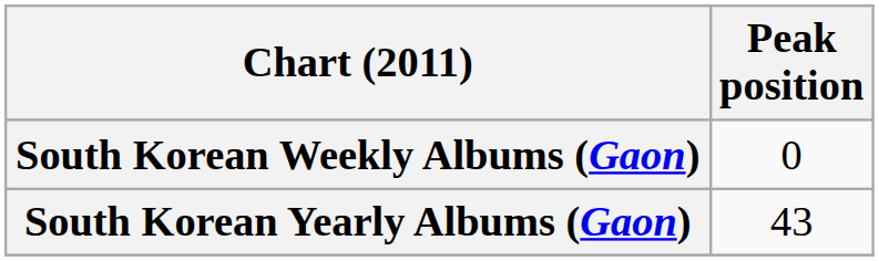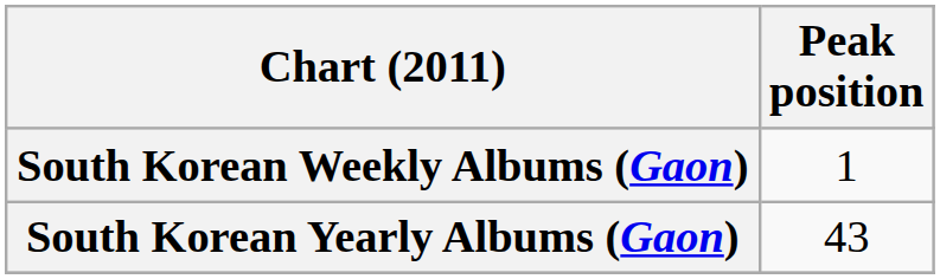 <table class="wikitable sortable plainrowheaders" style="text-align:center">
 <tr>
 <th scope="col">Chart (2011)</th>
 <th scope="col">Peak<br> position</th>
 </tr>
 <tr>
 <th scope="row">South Korean Weekly Albums (<em><a href='#'>Gaon</a></em>)</th>
-<td>0</td>
+<td>1</td>
 </tr>
 <tr>
 <th scope="row">South Korean Yearly Albums (<em><a href='#'>Gaon</a></em>)</th>
 <td>43</td>
 </tr>
 <tr>
 </tr>
 </table>
